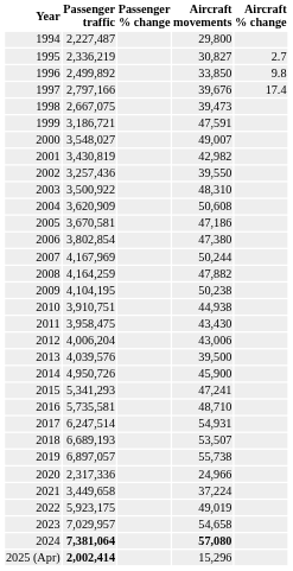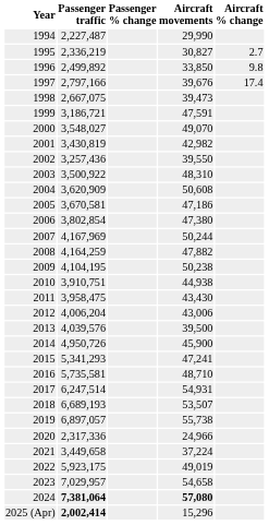 <table class="toccolours sortable" style="text-align:right;">
 <tr>
 <th>Year</th>
 <th>Passenger<br>traffic</th>
 <th>Passenger<br>% change</th>
 <th>Aircraft<br>movements</th>
 <th>Aircraft<br>% change</th>
 </tr>
 <tr style="background:#eee;">
 <td>1994</td>
 <td>2,227,487</td>
 <td> </td>
-<td>29,800</td>
+<td>29,990</td>
 <td> </td>
 </tr>
 <tr style="background:#eee;">
 <td>1995</td>
 <td>2,336,219</td>
 <td> </td>
 <td>30,827</td>
 <td>2.7 </td>
 </tr>
 <tr style="background:#eee;">
 <td>1996</td>
 <td>2,499,892</td>
 <td> </td>
 <td>33,850</td>
 <td>9.8 </td>
 </tr>
 <tr style="background:#eee;">
 <td>1997</td>
 <td>2,797,166</td>
 <td> </td>
 <td>39,676</td>
 <td>17.4 </td>
 </tr>
 <tr style="background:#eee;">
 <td>1998</td>
 <td>2,667,075</td>
 <td> </td>
 <td>39,473</td>
 <td> </td>
 </tr>
 <tr style="background:#eee;">
 <td>1999</td>
 <td>3,186,721</td>
 <td> </td>
 <td>47,591</td>
 <td> </td>
 </tr>
 <tr style="background:#eee;">
 <td>2000</td>
 <td>3,548,027</td>
 <td> </td>
-<td>49,007</td>
+<td>49,070</td>
 <td> </td>
 </tr>
 <tr style="background:#eee;">
 <td>2001</td>
 <td>3,430,819</td>
 <td> </td>
 <td>42,982</td>
 <td> </td>
 </tr>
 <tr style="background:#eee;">
 <td>2002</td>
 <td>3,257,436</td>
 <td> </td>
 <td>39,550</td>
 <td> </td>
 </tr>
 <tr style="background:#eee;">
 <td>2003</td>
 <td>3,500,922</td>
 <td> </td>
 <td>48,310</td>
 <td> </td>
 </tr>
 <tr style="background:#eee;">
 <td>2004</td>
 <td>3,620,909</td>
 <td> </td>
 <td>50,608</td>
 <td> </td>
 </tr>
 <tr style="background:#eee;">
 <td>2005</td>
 <td>3,670,581</td>
 <td> </td>
 <td>47,186</td>
 <td> </td>
 </tr>
 <tr style="background:#eee;">
 <td>2006</td>
 <td>3,802,854</td>
 <td> </td>
 <td>47,380</td>
 <td> </td>
 </tr>
 <tr style="background:#eee;">
 <td>2007</td>
 <td>4,167,969</td>
 <td> </td>
 <td>50,244</td>
 <td> </td>
 </tr>
 <tr style="background:#eee;">
 <td>2008</td>
 <td>4,164,259</td>
 <td> </td>
 <td>47,882</td>
 <td> </td>
 </tr>
 <tr style="background:#eee;">
 <td>2009</td>
 <td>4,104,195</td>
 <td> </td>
 <td>50,238</td>
 <td> </td>
 </tr>
 <tr style="background:#eee;">
 <td>2010</td>
 <td>3,910,751</td>
 <td> </td>
 <td>44,938</td>
 <td> </td>
 </tr>
 <tr style="background:#eee;">
 <td>2011</td>
 <td>3,958,475</td>
 <td> </td>
 <td>43,430</td>
 <td> </td>
 </tr>
 <tr style="background:#eee;">
 <td>2012</td>
 <td>4,006,204</td>
 <td> </td>
 <td>43,006</td>
 <td> </td>
 </tr>
 <tr style="background:#eee;">
 <td>2013</td>
 <td>4,039,576</td>
 <td> </td>
 <td>39,500</td>
 <td> </td>
 </tr>
 <tr style="background:#eee;">
 <td>2014</td>
 <td>4,950,726</td>
 <td> </td>
 <td>45,900</td>
 <td> </td>
 </tr>
 <tr style="background:#eee;">
 <td>2015</td>
 <td>5,341,293</td>
 <td> </td>
 <td>47,241</td>
 <td> </td>
 </tr>
 <tr style="background:#eee;">
 <td>2016</td>
 <td>5,735,581</td>
 <td> </td>
 <td>48,710</td>
 <td> </td>
 </tr>
 <tr style="background:#eee;">
 <td>2017</td>
 <td>6,247,514</td>
 <td> </td>
 <td>54,931</td>
 <td> </td>
 </tr>
 <tr style="background:#eee;">
 <td>2018</td>
 <td>6,689,193</td>
 <td> </td>
 <td>53,507</td>
 <td> </td>
 </tr>
 <tr style="background:#eee;">
 <td>2019</td>
 <td>6,897,057</td>
 <td> </td>
 <td>55,738</td>
 <td> </td>
 </tr>
 <tr style="background:#eee;">
 <td>2020</td>
 <td>2,317,336</td>
 <td> </td>
 <td>24,966</td>
 <td> </td>
 </tr>
 <tr style="background:#eee;">
 <td>2021</td>
 <td>3,449,658</td>
 <td> </td>
 <td>37,224</td>
 <td> </td>
 </tr>
 <tr style="background:#eee;">
 <td>2022</td>
 <td>5,923,175</td>
 <td> </td>
 <td>49,019</td>
 <td> </td>
 </tr>
 <tr style="background:#eee;">
 <td>2023</td>
 <td>7,029,957</td>
 <td> </td>
 <td>54,658</td>
 <td> </td>
 </tr>
 <tr style="background:#eee;">
 <td>2024</td>
 <td><strong>7,381,064</strong></td>
 <td> </td>
 <td><strong>57,080</strong></td>
 <td> </td>
 </tr>
 <tr style="background:#eee;">
 <td>2025 (Apr)</td>
 <td><strong>2,002,414</strong></td>
 <td> </td>
 <td>15,296</td>
 <td> </td>
 </tr>
 </table>
